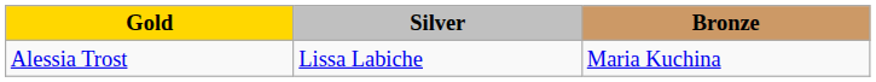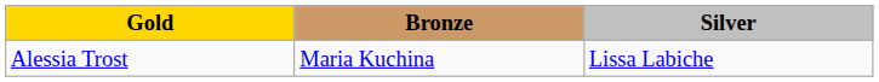 <table class="wikitable" style="text-align:left">
 <tr align="center">
 <td width=200 bgcolor=gold><strong>Gold</strong></td>
+<td width=200 bgcolor=CC9966><strong>Bronze</strong></td>
 <td width=200 bgcolor=silver><strong>Silver</strong></td>
-<td width=200 bgcolor=CC9966><strong>Bronze</strong></td>
 </tr>
 <tr>
 <td><a href='#'>Alessia Trost</a><br><em></em></td>
+<td><a href='#'>Maria Kuchina</a><br><em></em></td>
 <td><a href='#'>Lissa Labiche</a><br><em></em></td>
-<td><a href='#'>Maria Kuchina</a><br><em></em></td>
 </tr>
 </table>
